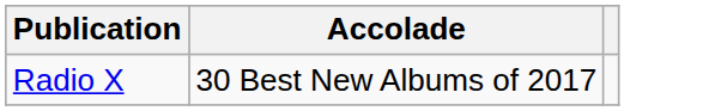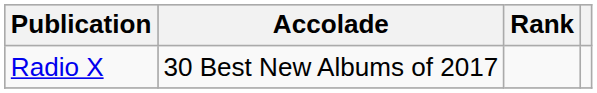 <table class="sortable wikitable">
 <tr>
 <th>Publication</th>
 <th>Accolade</th>
+<th>Rank</th>
 <th class="unsortable"></th>
 </tr>
 <tr>
 <td><a href='#'>Radio X</a></td>
 <td>30 Best New Albums of 2017</td>
 <td></td>
+<td></td>
 </tr>
 </table>
